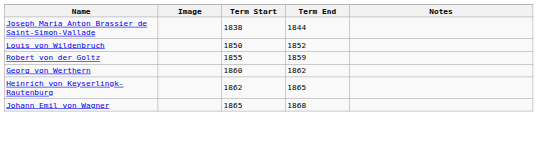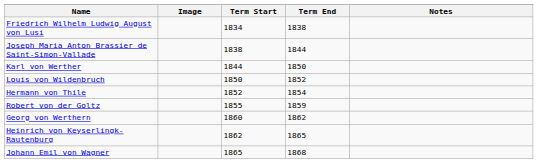 <table class="wikitable">
 <tr>
 </tr>
 <tr class="hintergrundfarbe5">
 <th width="250">Name</th>
 <th width="100">Image</th>
 <th width="100">Term Start</th>
 <th width="100">Term End</th>
 <th width="300">Notes</th>
 </tr>
 <tr>
+<td><a href='#'>Friedrich Wilhelm Ludwig August von Lusi</a></td>
+<td></td>
+<td>1834</td>
+<td>1838</td>
+<td></td>
+</tr>
+<tr>
 <td><a href='#'>Joseph Maria Anton Brassier de Saint-Simon-Vallade</a></td>
 <td></td>
 <td>1838</td>
 <td>1844</td>
 <td></td>
 </tr>
 <tr>
+<td><a href='#'>Karl von Werther</a></td>
+<td></td>
+<td>1844</td>
+<td>1850</td>
+<td></td>
+</tr>
+<tr>
 <td><a href='#'>Louis von Wildenbruch</a></td>
 <td></td>
 <td>1850</td>
 <td>1852</td>
+<td></td>
+</tr>
+<tr>
+<td><a href='#'>Hermann von Thile</a></td>
+<td></td>
+<td>1852</td>
+<td>1854</td>
 <td></td>
 </tr>
 <tr>
 <td><a href='#'>Robert von der Goltz</a></td>
 <td></td>
 <td>1855</td>
 <td>1859</td>
 <td></td>
 </tr>
 <tr>
 <td><a href='#'>Georg von Werthern</a></td>
 <td></td>
 <td>1860</td>
 <td>1862</td>
 <td></td>
 </tr>
 <tr>
 <td><a href='#'>Heinrich von Keyserlingk-Rautenburg</a></td>
 <td></td>
 <td>1862</td>
 <td>1865</td>
 <td></td>
 </tr>
 <tr>
 <td><a href='#'>Johann Emil von Wagner</a></td>
 <td></td>
 <td>1865</td>
 <td>1868</td>
 <td></td>
 </tr>
 </table>
